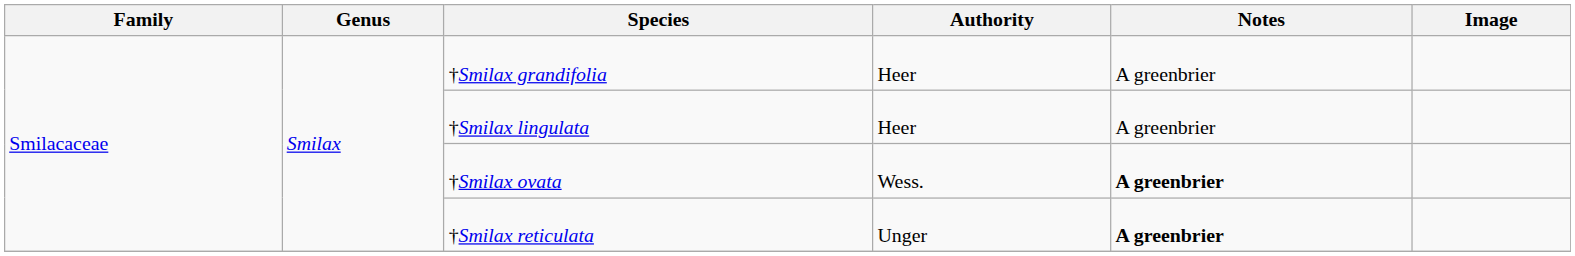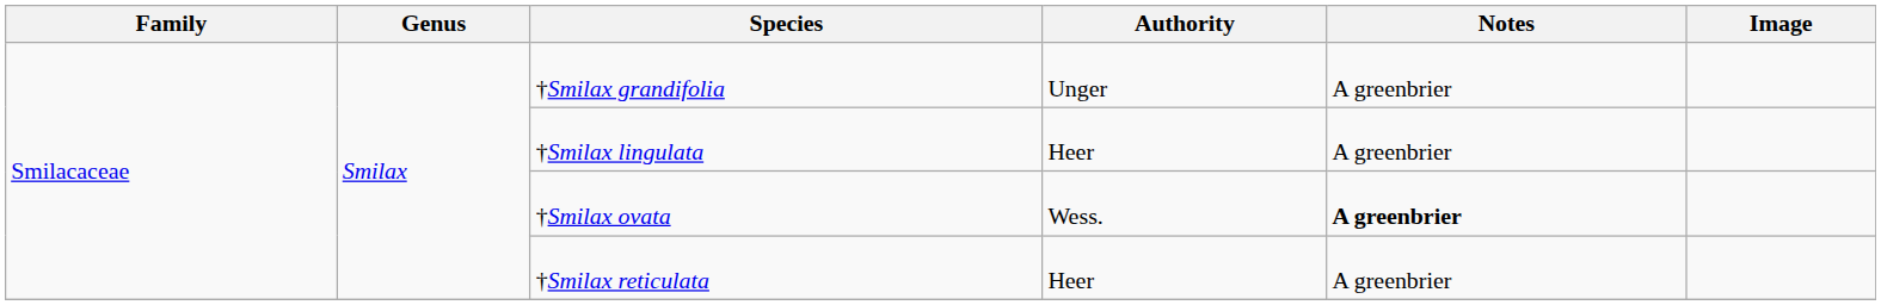 <table class="wikitable" align="center" width="100%">
 <tr>
 <th>Family</th>
 <th>Genus</th>
 <th>Species</th>
 <th>Authority</th>
 <th>Notes</th>
 <th>Image</th>
 </tr>
 <tr>
 <td rowspan=4><a href='#'>Smilacaceae</a></td>
 <td rowspan=4><em><a href='#'>Smilax</a></em></td>
 <td><br>†<em><a href='#'>Smilax grandifolia</a></em></td>
-<td><br>Heer</td>
+<td><br>Unger</td>
 <td><br>A greenbrier</td>
 <td></td>
 </tr>
 <tr>
 <td><br>†<em><a href='#'>Smilax lingulata</a></em></td>
 <td><br>Heer</td>
 <td><br>A greenbrier</td>
 <td></td>
 </tr>
 <tr>
 <td><br>†<em><a href='#'>Smilax ovata</a></em></td>
 <td><br>Wess.</td>
 <td><strong><br>A greenbrier</strong></td>
 <td></td>
 </tr>
 <tr>
 <td><br>†<em><a href='#'>Smilax reticulata</a></em></td>
-<td><br>Unger</td>
-<td><strong><br>A greenbrier</strong></td>
+<td><br>Heer</td>
+<td><br>A greenbrier</td>
 <td></td>
 </tr>
 <tr>
 </tr>
 </table>
